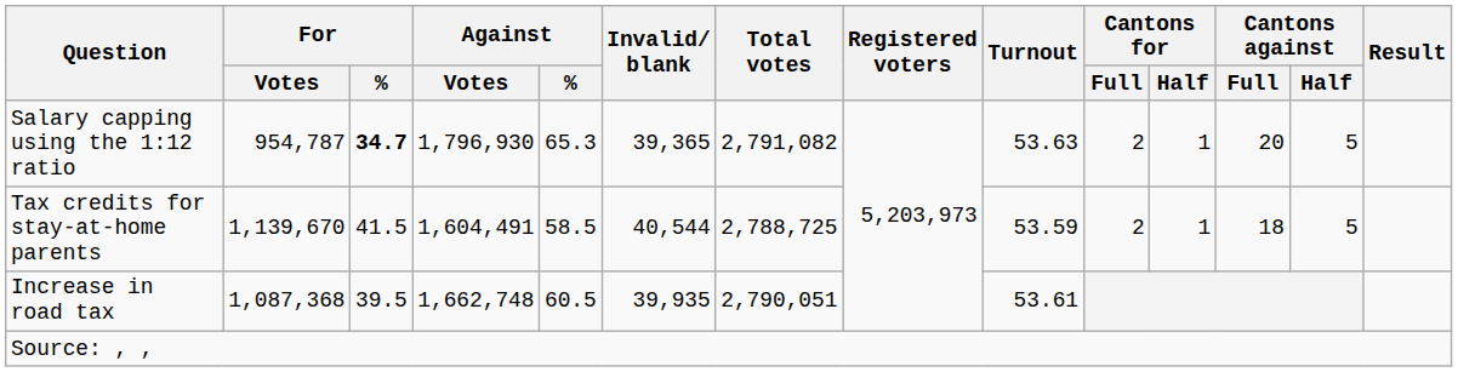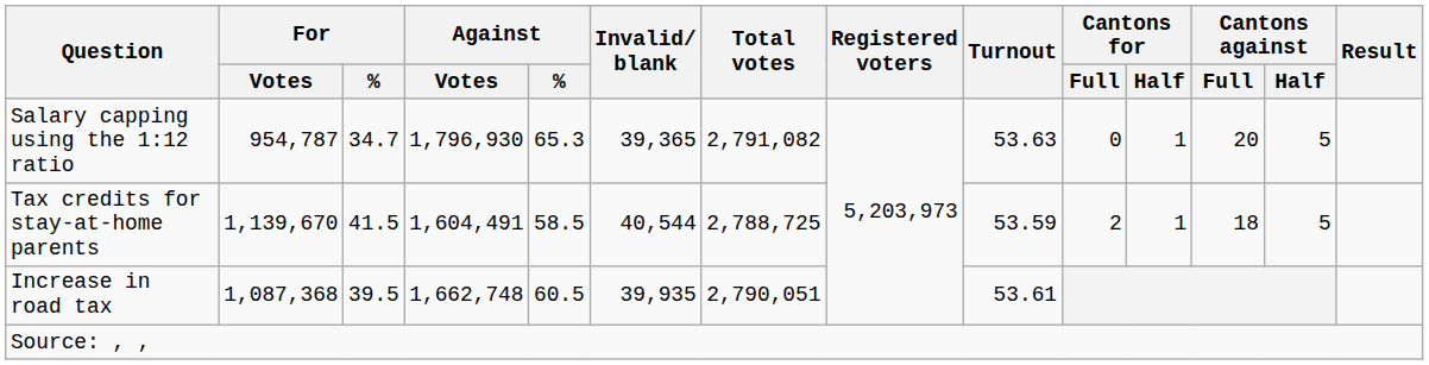 <table class=wikitable style=text-align:right>
 <tr>
 <th rowspan=2>Question</th>
 <th colspan=2>For</th>
 <th colspan=2>Against</th>
 <th rowspan=2>Invalid/<br>blank</th>
 <th rowspan=2>Total<br>votes</th>
 <th rowspan=2>Registered<br>voters</th>
 <th rowspan=2>Turnout</th>
 <th colspan=2>Cantons for</th>
 <th colspan=2>Cantons against</th>
 <th rowspan=2>Result</th>
 </tr>
 <tr>
 <th>Votes</th>
 <th>%</th>
 <th>Votes</th>
 <th>%</th>
 <th>Full</th>
 <th>Half</th>
 <th>Full</th>
 <th>Half</th>
 </tr>
 <tr>
 <td align=left>Salary capping using the 1:12 ratio</td>
 <td>954,787</td>
-<td><strong>34.7</strong></td>
+<td>34.7</td>
 <td>1,796,930</td>
 <td>65.3</td>
 <td>39,365</td>
 <td>2,791,082</td>
 <td rowspan=3>5,203,973</td>
 <td>53.63</td>
-<td>2</td>
+<td>0</td>
 <td>1</td>
 <td>20</td>
 <td>5</td>
 <td></td>
 </tr>
 <tr>
 <td align=left>Tax credits for stay-at-home parents</td>
 <td>1,139,670</td>
 <td>41.5</td>
 <td>1,604,491</td>
 <td>58.5</td>
 <td>40,544</td>
 <td>2,788,725</td>
 <td>53.59</td>
 <td>2</td>
 <td>1</td>
 <td>18</td>
 <td>5</td>
 <td></td>
 </tr>
 <tr>
 <td align=left>Increase in road tax</td>
 <td>1,087,368</td>
 <td>39.5</td>
 <td>1,662,748</td>
 <td>60.5</td>
 <td>39,935</td>
 <td>2,790,051</td>
 <td>53.61</td>
 <td colspan="4" style="background-color:#F4F4F4;"></td>
 <td></td>
 </tr>
 <tr>
 <td colspan=14 align=left>Source: , , </td>
 </tr>
 </table>
